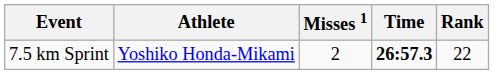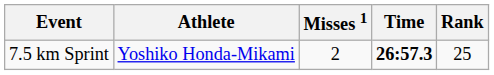 <table class="wikitable" style="font-size:90%">
 <tr>
 <th>Event</th>
 <th>Athlete</th>
 <th>Misses <sup>1</sup></th>
 <th>Time</th>
 <th>Rank</th>
 </tr>
 <tr>
 <td>7.5 km Sprint</td>
 <td><a href='#'>Yoshiko Honda-Mikami</a></td>
 <td align="center">2</td>
 <td align="center"><strong>26:57.3</strong></td>
-<td align="center">22</td>
+<td align="center">25</td>
 </tr>
 </table>
